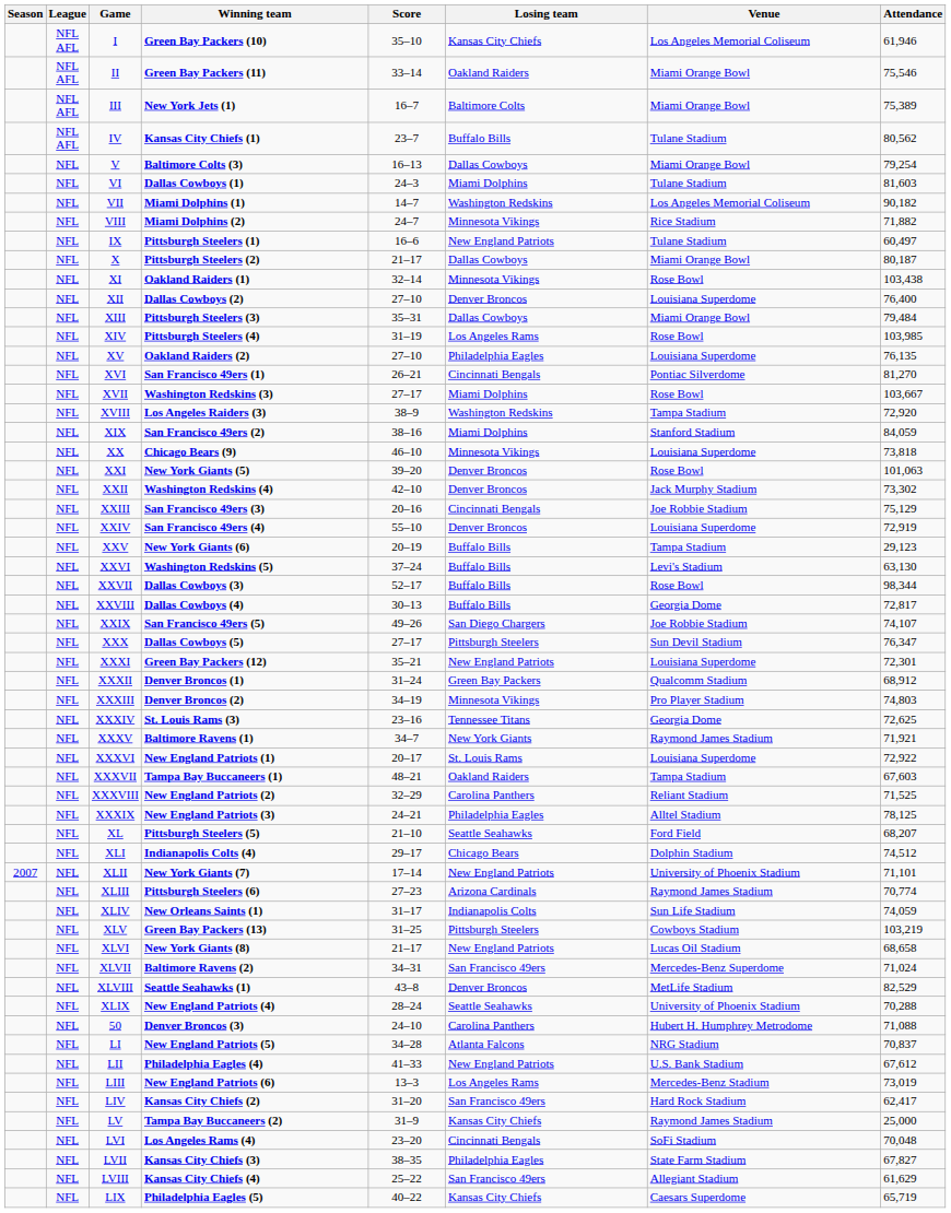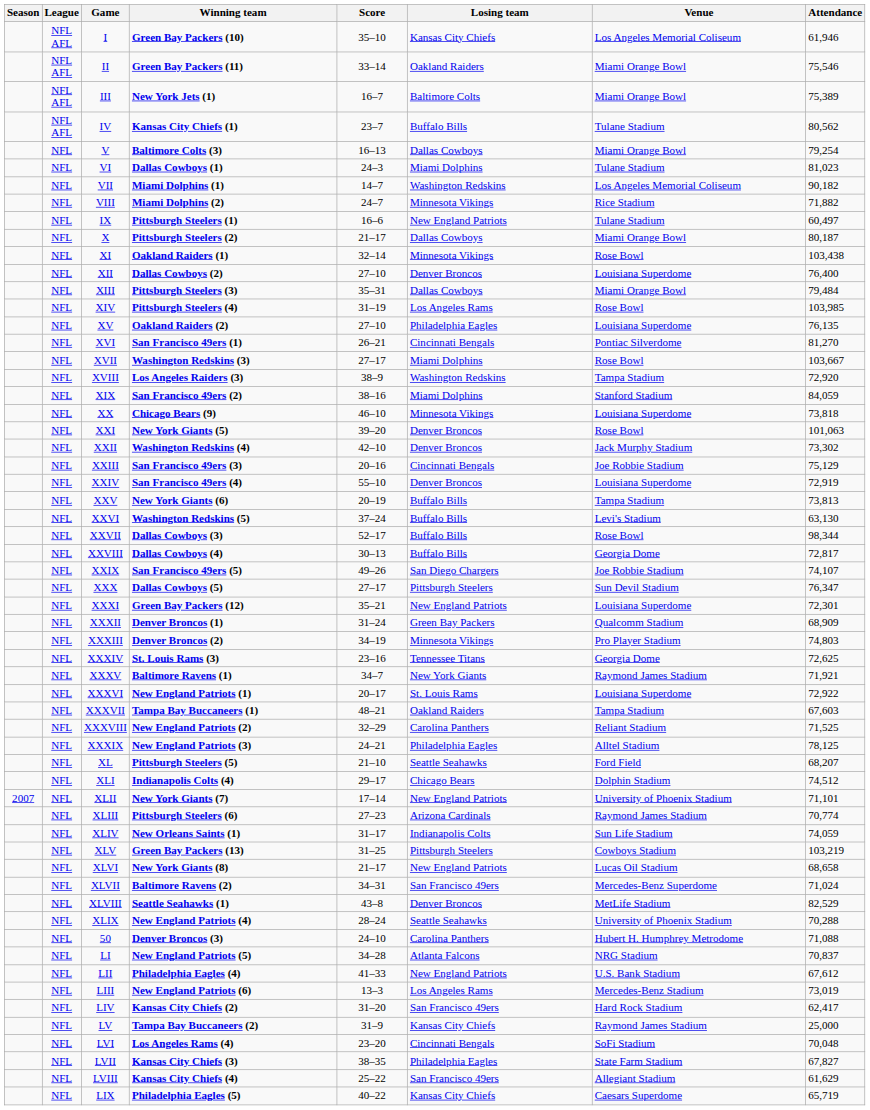 <table class="wikitable sortable">
 <tr>
 <th width=4%>Season</th>
 <th width=4%>League</th>
 <th width=4%>Game</th>
 <th width=27%>Winning team</th>
 <th width=9%>Score</th>
 <th width=24%>Losing team</th>
 <th width=36%>Venue</th>
 <th>Attendance</th>
 </tr>
 <tr>
 <td style="text-align:center;"></td>
 <td style="text-align:center;"><a href='#'>NFL</a><br><a href='#'>AFL</a></td>
 <td style="text-align:center;"><a href='#'>I</a></td>
 <td><strong><a href='#'>Green Bay Packers</a></strong>   <strong>(10)</strong></td>
 <td style="text-align:center;">35–10</td>
 <td><a href='#'>Kansas City Chiefs</a></td>
 <td><a href='#'>Los Angeles Memorial Coliseum</a></td>
 <td>61,946</td>
 </tr>
 <tr>
 <td style="text-align:center;"></td>
 <td style="text-align:center;"><a href='#'>NFL</a><br><a href='#'>AFL</a></td>
 <td style="text-align:center;"><a href='#'>II</a></td>
 <td><strong><a href='#'>Green Bay Packers</a></strong>   <strong>(11)</strong></td>
 <td style="text-align:center;">33–14</td>
 <td><a href='#'>Oakland Raiders</a></td>
 <td><a href='#'>Miami Orange Bowl</a></td>
 <td>75,546</td>
 </tr>
 <tr>
 <td style="text-align:center;"></td>
 <td style="text-align:center;"><a href='#'>NFL</a><br><a href='#'>AFL</a></td>
 <td style="text-align:center;"><a href='#'>III</a></td>
 <td><strong><a href='#'>New York Jets</a></strong>   <strong>(1)</strong></td>
 <td style="text-align:center;">16–7</td>
 <td><a href='#'>Baltimore Colts</a></td>
 <td><a href='#'>Miami Orange Bowl</a></td>
 <td>75,389</td>
 </tr>
 <tr>
 <td style="text-align:center;"></td>
 <td style="text-align:center;"><a href='#'>NFL</a><br><a href='#'>AFL</a></td>
 <td style="text-align:center;"><a href='#'>IV</a></td>
 <td><strong><a href='#'>Kansas City Chiefs</a></strong>  <strong>(1)</strong></td>
 <td style="text-align:center;">23–7</td>
 <td><a href='#'>Buffalo Bills</a></td>
 <td><a href='#'>Tulane Stadium</a></td>
 <td>80,562</td>
 </tr>
 <tr>
 <td style="text-align:center;"></td>
 <td style="text-align:center;"><a href='#'>NFL</a></td>
 <td style="text-align:center;"><a href='#'>V</a></td>
 <td><strong><a href='#'>Baltimore Colts</a></strong>  <strong>(3)</strong></td>
 <td style="text-align:center;">16–13</td>
 <td><a href='#'>Dallas Cowboys</a></td>
 <td><a href='#'>Miami Orange Bowl</a></td>
 <td>79,254</td>
 </tr>
 <tr>
 <td style="text-align:center;"></td>
 <td style="text-align:center;"><a href='#'>NFL</a></td>
 <td style="text-align:center;"><a href='#'>VI</a></td>
 <td><strong><a href='#'>Dallas Cowboys</a></strong>  <strong>(1)</strong></td>
 <td style="text-align:center;">24–3</td>
 <td><a href='#'>Miami Dolphins</a></td>
 <td><a href='#'>Tulane Stadium</a></td>
-<td>81,603</td>
+<td>81,023</td>
 </tr>
 <tr>
 <td style="text-align:center;"></td>
 <td style="text-align:center;"><a href='#'>NFL</a></td>
 <td style="text-align:center;"><a href='#'>VII</a></td>
 <td><strong><a href='#'>Miami Dolphins</a></strong>  <strong>(1)</strong></td>
 <td style="text-align:center;">14–7</td>
 <td><a href='#'>Washington Redskins</a></td>
 <td><a href='#'>Los Angeles Memorial Coliseum</a></td>
 <td>90,182</td>
 </tr>
 <tr>
 <td style="text-align:center;"></td>
 <td style="text-align:center;"><a href='#'>NFL</a></td>
 <td style="text-align:center;"><a href='#'>VIII</a></td>
 <td><strong><a href='#'>Miami Dolphins</a></strong>  <strong>(2)</strong></td>
 <td style="text-align:center;">24–7</td>
 <td><a href='#'>Minnesota Vikings</a></td>
 <td><a href='#'>Rice Stadium</a></td>
 <td>71,882</td>
 </tr>
 <tr>
 <td style="text-align:center;"></td>
 <td style="text-align:center;"><a href='#'>NFL</a></td>
 <td style="text-align:center;"><a href='#'>IX</a></td>
 <td><strong><a href='#'>Pittsburgh Steelers</a></strong>  <strong>(1)</strong></td>
 <td style="text-align:center;">16–6</td>
 <td><a href='#'>New England Patriots</a></td>
 <td><a href='#'>Tulane Stadium</a></td>
 <td>60,497</td>
 </tr>
 <tr>
 <td style="text-align:center;"></td>
 <td style="text-align:center;"><a href='#'>NFL</a></td>
 <td style="text-align:center;"><a href='#'>X</a></td>
 <td><strong><a href='#'>Pittsburgh Steelers</a></strong>  <strong>(2)</strong></td>
 <td style="text-align:center;">21–17</td>
 <td><a href='#'>Dallas Cowboys</a></td>
 <td><a href='#'>Miami Orange Bowl</a></td>
 <td>80,187</td>
 </tr>
 <tr>
 <td style="text-align:center;"></td>
 <td style="text-align:center;"><a href='#'>NFL</a></td>
 <td style="text-align:center;"><a href='#'>XI</a></td>
 <td><strong><a href='#'>Oakland Raiders</a></strong>  <strong>(1)</strong></td>
 <td style="text-align:center;">32–14</td>
 <td><a href='#'>Minnesota Vikings</a></td>
 <td><a href='#'>Rose Bowl</a></td>
 <td>103,438</td>
 </tr>
 <tr>
 <td style="text-align:center;"></td>
 <td style="text-align:center;"><a href='#'>NFL</a></td>
 <td style="text-align:center;"><a href='#'>XII</a></td>
 <td><strong><a href='#'>Dallas Cowboys</a></strong>  <strong>(2)</strong></td>
 <td style="text-align:center;">27–10</td>
 <td><a href='#'>Denver Broncos</a></td>
 <td><a href='#'>Louisiana Superdome</a></td>
 <td>76,400</td>
 </tr>
 <tr>
 <td style="text-align:center;"></td>
 <td style="text-align:center;"><a href='#'>NFL</a></td>
 <td style="text-align:center;"><a href='#'>XIII</a></td>
 <td><strong><a href='#'>Pittsburgh Steelers</a></strong>  <strong>(3)</strong></td>
 <td style="text-align:center;">35–31</td>
 <td><a href='#'>Dallas Cowboys</a></td>
 <td><a href='#'>Miami Orange Bowl</a></td>
 <td>79,484</td>
 </tr>
 <tr>
 <td style="text-align:center;"></td>
 <td style="text-align:center;"><a href='#'>NFL</a></td>
 <td style="text-align:center;"><a href='#'>XIV</a></td>
 <td><strong><a href='#'>Pittsburgh Steelers</a></strong>  <strong>(4)</strong></td>
 <td style="text-align:center;">31–19</td>
 <td><a href='#'>Los Angeles Rams</a></td>
 <td><a href='#'>Rose Bowl</a></td>
 <td>103,985</td>
 </tr>
 <tr>
 <td style="text-align:center;"></td>
 <td style="text-align:center;"><a href='#'>NFL</a></td>
 <td style="text-align:center;"><a href='#'>XV</a></td>
 <td><strong><a href='#'>Oakland Raiders</a></strong>  <strong>(2)</strong></td>
 <td style="text-align:center;">27–10</td>
 <td><a href='#'>Philadelphia Eagles</a></td>
 <td><a href='#'>Louisiana Superdome</a></td>
 <td>76,135</td>
 </tr>
 <tr>
 <td style="text-align:center;"></td>
 <td style="text-align:center;"><a href='#'>NFL</a></td>
 <td style="text-align:center;"><a href='#'>XVI</a></td>
 <td><strong><a href='#'>San Francisco 49ers</a></strong>  <strong>(1)</strong></td>
 <td style="text-align:center;">26–21</td>
 <td><a href='#'>Cincinnati Bengals</a></td>
 <td><a href='#'>Pontiac Silverdome</a></td>
 <td>81,270</td>
 </tr>
 <tr>
 <td style="text-align:center;"></td>
 <td style="text-align:center;"><a href='#'>NFL</a></td>
 <td style="text-align:center;"><a href='#'>XVII</a></td>
 <td><strong><a href='#'>Washington Redskins</a></strong>  <strong>(3)</strong></td>
 <td style="text-align:center;">27–17</td>
 <td><a href='#'>Miami Dolphins</a></td>
 <td><a href='#'>Rose Bowl</a></td>
 <td>103,667</td>
 </tr>
 <tr>
 <td style="text-align:center;"></td>
 <td style="text-align:center;"><a href='#'>NFL</a></td>
 <td style="text-align:center;"><a href='#'>XVIII</a></td>
 <td><strong><a href='#'>Los Angeles Raiders</a></strong>  <strong>(3)</strong></td>
 <td style="text-align:center;">38–9</td>
 <td><a href='#'>Washington Redskins</a></td>
 <td><a href='#'>Tampa Stadium</a></td>
 <td>72,920</td>
 </tr>
 <tr>
 <td style="text-align:center;"></td>
 <td style="text-align:center;"><a href='#'>NFL</a></td>
 <td style="text-align:center;"><a href='#'>XIX</a></td>
 <td><strong><a href='#'>San Francisco 49ers</a></strong>  <strong>(2)</strong></td>
 <td style="text-align:center;">38–16</td>
 <td><a href='#'>Miami Dolphins</a></td>
 <td><a href='#'>Stanford Stadium</a></td>
 <td>84,059</td>
 </tr>
 <tr>
 <td style="text-align:center;"></td>
 <td style="text-align:center;"><a href='#'>NFL</a></td>
 <td style="text-align:center;"><a href='#'>XX</a></td>
 <td><strong><a href='#'>Chicago Bears</a></strong>  <strong>(9)</strong></td>
 <td style="text-align:center;">46–10</td>
 <td><a href='#'>Minnesota Vikings</a></td>
 <td><a href='#'>Louisiana Superdome</a></td>
 <td>73,818</td>
 </tr>
 <tr>
 <td style="text-align:center;"></td>
 <td style="text-align:center;"><a href='#'>NFL</a></td>
 <td style="text-align:center;"><a href='#'>XXI</a></td>
 <td><strong><a href='#'>New York Giants</a></strong>  <strong>(5)</strong></td>
 <td style="text-align:center;">39–20</td>
 <td><a href='#'>Denver Broncos</a></td>
 <td><a href='#'>Rose Bowl</a></td>
 <td>101,063</td>
 </tr>
 <tr>
 <td style="text-align:center;"></td>
 <td style="text-align:center;"><a href='#'>NFL</a></td>
 <td style="text-align:center;"><a href='#'>XXII</a></td>
 <td><strong><a href='#'>Washington Redskins</a></strong>  <strong>(4)</strong></td>
 <td style="text-align:center;">42–10</td>
 <td><a href='#'>Denver Broncos</a></td>
 <td><a href='#'>Jack Murphy Stadium</a></td>
 <td>73,302</td>
 </tr>
 <tr>
 <td style="text-align:center;"></td>
 <td style="text-align:center;"><a href='#'>NFL</a></td>
 <td style="text-align:center;"><a href='#'>XXIII</a></td>
 <td><strong><a href='#'>San Francisco 49ers</a></strong>  <strong>(3)</strong></td>
 <td style="text-align:center;">20–16</td>
 <td><a href='#'>Cincinnati Bengals</a></td>
 <td><a href='#'>Joe Robbie Stadium</a></td>
 <td>75,129</td>
 </tr>
 <tr>
 <td style="text-align:center;"></td>
 <td style="text-align:center;"><a href='#'>NFL</a></td>
 <td style="text-align:center;"><a href='#'>XXIV</a></td>
 <td><strong><a href='#'>San Francisco 49ers</a></strong>  <strong>(4)</strong></td>
 <td style="text-align:center;">55–10</td>
 <td><a href='#'>Denver Broncos</a></td>
 <td><a href='#'>Louisiana Superdome</a></td>
 <td>72,919</td>
 </tr>
 <tr>
 <td style="text-align:center;"></td>
 <td style="text-align:center;"><a href='#'>NFL</a></td>
 <td style="text-align:center;"><a href='#'>XXV</a></td>
 <td><strong><a href='#'>New York Giants</a></strong>  <strong>(6)</strong></td>
 <td style="text-align:center;">20–19</td>
 <td><a href='#'>Buffalo Bills</a></td>
 <td><a href='#'>Tampa Stadium</a></td>
-<td>29,123</td>
+<td>73,813</td>
 </tr>
 <tr>
 <td style="text-align:center;"></td>
 <td style="text-align:center;"><a href='#'>NFL</a></td>
 <td style="text-align:center;"><a href='#'>XXVI</a></td>
 <td><strong><a href='#'>Washington Redskins</a></strong>  <strong>(5)</strong></td>
 <td style="text-align:center;">37–24</td>
 <td><a href='#'>Buffalo Bills</a></td>
 <td><a href='#'>Levi's Stadium</a></td>
 <td>63,130</td>
 </tr>
 <tr>
 <td style="text-align:center;"></td>
 <td style="text-align:center;"><a href='#'>NFL</a></td>
 <td style="text-align:center;"><a href='#'>XXVII</a></td>
 <td><strong><a href='#'>Dallas Cowboys</a></strong>  <strong>(3)</strong></td>
 <td style="text-align:center;">52–17</td>
 <td><a href='#'>Buffalo Bills</a></td>
 <td><a href='#'>Rose Bowl</a></td>
 <td>98,344</td>
 </tr>
 <tr>
 <td style="text-align:center;"></td>
 <td style="text-align:center;"><a href='#'>NFL</a></td>
 <td style="text-align:center;"><a href='#'>XXVIII</a></td>
 <td><strong><a href='#'>Dallas Cowboys</a></strong>  <strong>(4)</strong></td>
 <td style="text-align:center;">30–13</td>
 <td><a href='#'>Buffalo Bills</a></td>
 <td><a href='#'>Georgia Dome</a></td>
 <td>72,817</td>
 </tr>
 <tr>
 <td style="text-align:center;"></td>
 <td style="text-align:center;"><a href='#'>NFL</a></td>
 <td style="text-align:center;"><a href='#'>XXIX</a></td>
 <td><strong><a href='#'>San Francisco 49ers</a></strong>  <strong>(5)</strong></td>
 <td style="text-align:center;">49–26</td>
 <td><a href='#'>San Diego Chargers</a></td>
 <td><a href='#'>Joe Robbie Stadium</a></td>
 <td>74,107</td>
 </tr>
 <tr>
 <td style="text-align:center;"></td>
 <td style="text-align:center;"><a href='#'>NFL</a></td>
 <td style="text-align:center;"><a href='#'>XXX</a></td>
 <td><strong><a href='#'>Dallas Cowboys</a></strong>  <strong>(5)</strong></td>
 <td style="text-align:center;">27–17</td>
 <td><a href='#'>Pittsburgh Steelers</a></td>
 <td><a href='#'>Sun Devil Stadium</a></td>
 <td>76,347</td>
 </tr>
 <tr>
 <td style="text-align:center;"></td>
 <td style="text-align:center;"><a href='#'>NFL</a></td>
 <td style="text-align:center;"><a href='#'>XXXI</a></td>
 <td><strong><a href='#'>Green Bay Packers</a></strong>  <strong>(12)</strong></td>
 <td style="text-align:center;">35–21</td>
 <td><a href='#'>New England Patriots</a></td>
 <td><a href='#'>Louisiana Superdome</a></td>
 <td>72,301</td>
 </tr>
 <tr>
 <td style="text-align:center;"></td>
 <td style="text-align:center;"><a href='#'>NFL</a></td>
 <td style="text-align:center;"><a href='#'>XXXII</a></td>
 <td><strong><a href='#'>Denver Broncos</a></strong>  <strong>(1)</strong></td>
 <td style="text-align:center;">31–24</td>
 <td><a href='#'>Green Bay Packers</a></td>
 <td><a href='#'>Qualcomm Stadium</a></td>
-<td>68,912</td>
+<td>68,909</td>
 </tr>
 <tr>
 <td style="text-align:center;"></td>
 <td style="text-align:center;"><a href='#'>NFL</a></td>
 <td style="text-align:center;"><a href='#'>XXXIII</a></td>
 <td><strong><a href='#'>Denver Broncos</a></strong>  <strong>(2)</strong></td>
 <td style="text-align:center;">34–19</td>
 <td><a href='#'>Minnesota Vikings</a></td>
 <td><a href='#'>Pro Player Stadium</a></td>
 <td>74,803</td>
 </tr>
 <tr>
 <td style="text-align:center;"></td>
 <td style="text-align:center;"><a href='#'>NFL</a></td>
 <td style="text-align:center;"><a href='#'>XXXIV</a></td>
 <td><strong><a href='#'>St. Louis Rams</a></strong>  <strong>(3)</strong></td>
 <td style="text-align:center;">23–16</td>
 <td><a href='#'>Tennessee Titans</a></td>
 <td><a href='#'>Georgia Dome</a></td>
 <td>72,625</td>
 </tr>
 <tr>
 <td style="text-align:center;"></td>
 <td style="text-align:center;"><a href='#'>NFL</a></td>
 <td style="text-align:center;"><a href='#'>XXXV</a></td>
 <td><strong><a href='#'>Baltimore Ravens</a></strong>  <strong>(1)</strong></td>
 <td style="text-align:center;">34–7</td>
 <td><a href='#'>New York Giants</a></td>
 <td><a href='#'>Raymond James Stadium</a></td>
 <td>71,921</td>
 </tr>
 <tr>
 <td style="text-align:center;"></td>
 <td style="text-align:center;"><a href='#'>NFL</a></td>
 <td style="text-align:center;"><a href='#'>XXXVI</a></td>
 <td><strong><a href='#'>New England Patriots</a></strong>  <strong>(1)</strong></td>
 <td style="text-align:center;">20–17</td>
 <td><a href='#'>St. Louis Rams</a></td>
 <td><a href='#'>Louisiana Superdome</a></td>
 <td>72,922</td>
 </tr>
 <tr>
 <td style="text-align:center;"></td>
 <td style="text-align:center;"><a href='#'>NFL</a></td>
 <td style="text-align:center;"><a href='#'>XXXVII</a></td>
 <td><strong><a href='#'>Tampa Bay Buccaneers</a></strong>  <strong>(1)</strong></td>
 <td style="text-align:center;">48–21</td>
 <td><a href='#'>Oakland Raiders</a></td>
 <td><a href='#'>Tampa Stadium</a></td>
 <td>67,603</td>
 </tr>
 <tr>
 <td style="text-align:center;"></td>
 <td style="text-align:center;"><a href='#'>NFL</a></td>
 <td style="text-align:center;"><a href='#'>XXXVIII</a></td>
 <td><strong><a href='#'>New England Patriots</a></strong>  <strong>(2)</strong></td>
 <td style="text-align:center;">32–29</td>
 <td><a href='#'>Carolina Panthers</a></td>
 <td><a href='#'>Reliant Stadium</a></td>
 <td>71,525</td>
 </tr>
 <tr>
 <td style="text-align:center;"></td>
 <td style="text-align:center;"><a href='#'>NFL</a></td>
 <td style="text-align:center;"><a href='#'>XXXIX</a></td>
 <td><strong><a href='#'>New England Patriots</a></strong>  <strong>(3)</strong></td>
 <td style="text-align:center;">24–21</td>
 <td><a href='#'>Philadelphia Eagles</a></td>
 <td><a href='#'>Alltel Stadium</a></td>
 <td>78,125</td>
 </tr>
 <tr>
 <td style="text-align:center;"></td>
 <td style="text-align:center;"><a href='#'>NFL</a></td>
 <td style="text-align:center;"><a href='#'>XL</a></td>
 <td><strong><a href='#'>Pittsburgh Steelers</a></strong>  <strong>(5)</strong></td>
 <td style="text-align:center;">21–10</td>
 <td><a href='#'>Seattle Seahawks</a></td>
 <td><a href='#'>Ford Field</a></td>
 <td>68,207</td>
 </tr>
 <tr>
 <td style="text-align:center;"></td>
 <td style="text-align:center;"><a href='#'>NFL</a></td>
 <td style="text-align:center;"><a href='#'>XLI</a></td>
 <td><strong><a href='#'>Indianapolis Colts</a></strong>  <strong>(4)</strong></td>
 <td style="text-align:center;">29–17</td>
 <td><a href='#'>Chicago Bears</a></td>
 <td><a href='#'>Dolphin Stadium</a></td>
 <td>74,512</td>
 </tr>
 <tr>
 <td style="text-align:center;"><a href='#'>2007</a></td>
 <td style="text-align:center;"><a href='#'>NFL</a></td>
 <td style="text-align:center;"><a href='#'>XLII</a></td>
 <td><strong><a href='#'>New York Giants</a></strong>  <strong>(7)</strong></td>
 <td style="text-align:center;">17–14</td>
 <td><a href='#'>New England Patriots</a></td>
 <td><a href='#'>University of Phoenix Stadium</a></td>
 <td>71,101</td>
 </tr>
 <tr>
 <td style="text-align:center;"></td>
 <td style="text-align:center;"><a href='#'>NFL</a></td>
 <td style="text-align:center;"><a href='#'>XLIII</a></td>
 <td><strong><a href='#'>Pittsburgh Steelers</a></strong>  <strong>(6)</strong></td>
 <td style="text-align:center;">27–23</td>
 <td><a href='#'>Arizona Cardinals</a></td>
 <td><a href='#'>Raymond James Stadium</a></td>
 <td>70,774</td>
 </tr>
 <tr>
 <td style="text-align:center;"></td>
 <td style="text-align:center;"><a href='#'>NFL</a></td>
 <td style="text-align:center;"><a href='#'>XLIV</a></td>
 <td><strong><a href='#'>New Orleans Saints</a></strong>  <strong>(1)</strong></td>
 <td style="text-align:center;">31–17</td>
 <td><a href='#'>Indianapolis Colts</a></td>
 <td><a href='#'>Sun Life Stadium</a></td>
 <td>74,059</td>
 </tr>
 <tr>
 <td style="text-align:center;"></td>
 <td style="text-align:center;"><a href='#'>NFL</a></td>
 <td style="text-align:center;"><a href='#'>XLV</a></td>
 <td><strong><a href='#'>Green Bay Packers</a></strong>  <strong>(13)</strong></td>
 <td style="text-align:center;">31–25</td>
 <td><a href='#'>Pittsburgh Steelers</a></td>
 <td><a href='#'>Cowboys Stadium</a></td>
 <td>103,219</td>
 </tr>
 <tr>
 <td style="text-align:center;"></td>
 <td style="text-align:center;"><a href='#'>NFL</a></td>
 <td style="text-align:center;"><a href='#'>XLVI</a></td>
 <td><strong><a href='#'>New York Giants</a></strong>  <strong>(8)</strong></td>
 <td style="text-align:center;">21–17</td>
 <td><a href='#'>New England Patriots</a></td>
 <td><a href='#'>Lucas Oil Stadium</a></td>
 <td>68,658</td>
 </tr>
 <tr>
 <td style="text-align:center;"></td>
 <td style="text-align:center;"><a href='#'>NFL</a></td>
 <td style="text-align:center;"><a href='#'>XLVII</a></td>
 <td><strong><a href='#'>Baltimore Ravens</a></strong>  <strong>(2)</strong></td>
 <td style="text-align:center;">34–31</td>
 <td><a href='#'>San Francisco 49ers</a></td>
 <td><a href='#'>Mercedes-Benz Superdome</a></td>
 <td>71,024</td>
 </tr>
 <tr>
 <td style="text-align:center;"></td>
 <td style="text-align:center;"><a href='#'>NFL</a></td>
 <td style="text-align:center;"><a href='#'>XLVIII</a></td>
 <td><strong><a href='#'>Seattle Seahawks</a></strong>  <strong>(1)</strong></td>
 <td style="text-align:center;">43–8</td>
 <td><a href='#'>Denver Broncos</a></td>
 <td><a href='#'>MetLife Stadium</a></td>
 <td>82,529</td>
 </tr>
 <tr>
 <td style="text-align:center;"></td>
 <td style="text-align:center;"><a href='#'>NFL</a></td>
 <td style="text-align:center;"><a href='#'>XLIX</a></td>
 <td><strong><a href='#'>New England Patriots</a></strong>  <strong>(4)</strong></td>
 <td style="text-align:center;">28–24</td>
 <td><a href='#'>Seattle Seahawks</a></td>
 <td><a href='#'>University of Phoenix Stadium</a></td>
 <td>70,288</td>
 </tr>
 <tr>
 <td style="text-align:center;"></td>
 <td style="text-align:center;"><a href='#'>NFL</a></td>
 <td style="text-align:center;"><a href='#'>50</a></td>
 <td><strong><a href='#'>Denver Broncos</a></strong>  <strong>(3)</strong></td>
 <td style="text-align:center;">24–10</td>
 <td><a href='#'>Carolina Panthers</a></td>
 <td><a href='#'>Hubert H. Humphrey Metrodome</a></td>
 <td>71,088</td>
 </tr>
 <tr>
 <td style="text-align:center;"></td>
 <td style="text-align:center;"><a href='#'>NFL</a></td>
 <td style="text-align:center;"><a href='#'>LI</a></td>
 <td><strong><a href='#'>New England Patriots</a></strong>  <strong>(5)</strong></td>
 <td style="text-align:center;">34–28 </td>
 <td><a href='#'>Atlanta Falcons</a></td>
 <td><a href='#'>NRG Stadium</a></td>
 <td>70,837</td>
 </tr>
 <tr>
 <td style="text-align:center;"></td>
 <td style="text-align:center;"><a href='#'>NFL</a></td>
 <td style="text-align:center;"><a href='#'>LII</a></td>
 <td><strong><a href='#'>Philadelphia Eagles</a></strong>  <strong>(4)</strong></td>
 <td style="text-align:center;">41–33</td>
 <td><a href='#'>New England Patriots</a></td>
 <td><a href='#'>U.S. Bank Stadium</a></td>
 <td>67,612</td>
 </tr>
 <tr>
 <td style="text-align:center;"></td>
 <td style="text-align:center;"><a href='#'>NFL</a></td>
 <td style="text-align:center;"><a href='#'>LIII</a></td>
 <td><strong><a href='#'>New England Patriots</a></strong>  <strong>(6)</strong></td>
 <td style="text-align:center;">13–3</td>
 <td><a href='#'>Los Angeles Rams</a></td>
 <td><a href='#'>Mercedes-Benz Stadium</a></td>
 <td>73,019</td>
 </tr>
 <tr>
 <td style="text-align:center;"></td>
 <td style="text-align:center;"><a href='#'>NFL</a></td>
 <td style="text-align:center;"><a href='#'>LIV</a></td>
 <td><strong><a href='#'>Kansas City Chiefs</a></strong>  <strong>(2)</strong></td>
 <td style="text-align:center;">31–20</td>
 <td><a href='#'>San Francisco 49ers</a></td>
 <td><a href='#'>Hard Rock Stadium</a></td>
 <td>62,417</td>
 </tr>
 <tr>
 <td style="text-align:center;"></td>
 <td style="text-align:center;"><a href='#'>NFL</a></td>
 <td style="text-align:center;"><a href='#'>LV</a></td>
 <td><strong><a href='#'>Tampa Bay Buccaneers</a></strong>  <strong>(2)</strong></td>
 <td style="text-align:center;">31–9</td>
 <td><a href='#'>Kansas City Chiefs</a></td>
 <td><a href='#'>Raymond James Stadium</a></td>
 <td>25,000</td>
 </tr>
 <tr>
 <td style="text-align:center;"></td>
 <td style="text-align:center;"><a href='#'>NFL</a></td>
 <td style="text-align:center;"><a href='#'>LVI</a></td>
 <td><strong><a href='#'>Los Angeles Rams</a></strong>  <strong>(4)</strong></td>
 <td style="text-align:center;">23–20</td>
 <td><a href='#'>Cincinnati Bengals</a></td>
 <td><a href='#'>SoFi Stadium</a></td>
 <td>70,048</td>
 </tr>
 <tr>
 <td style="text-align:center;"></td>
 <td style="text-align:center;"><a href='#'>NFL</a></td>
 <td style="text-align:center;"><a href='#'>LVII</a></td>
 <td><strong><a href='#'>Kansas City Chiefs</a></strong>  <strong>(3)</strong></td>
 <td style="text-align:center;">38–35</td>
 <td><a href='#'>Philadelphia Eagles</a></td>
 <td><a href='#'>State Farm Stadium</a></td>
 <td>67,827</td>
 </tr>
 <tr>
 <td style="text-align:center;"></td>
 <td style="text-align:center;"><a href='#'>NFL</a></td>
 <td style="text-align:center;"><a href='#'>LVIII</a></td>
 <td><strong><a href='#'>Kansas City Chiefs</a></strong>  <strong>(4)</strong></td>
 <td style="text-align:center;">25–22 </td>
 <td><a href='#'>San Francisco 49ers</a></td>
 <td><a href='#'>Allegiant Stadium</a></td>
 <td>61,629</td>
 </tr>
 <tr>
 <td style ="text-align:center;"></td>
 <td style="text-align:center;"><a href='#'>NFL</a></td>
 <td style="text-align:center;"><a href='#'>LIX</a></td>
 <td><strong><a href='#'>Philadelphia Eagles</a></strong>  <strong>(5)</strong></td>
 <td style="text-align:center;">40–22</td>
 <td><a href='#'>Kansas City Chiefs</a></td>
 <td><a href='#'>Caesars Superdome</a></td>
 <td>65,719</td>
 </tr>
 </table>
